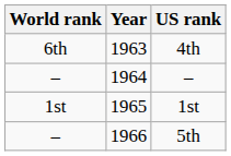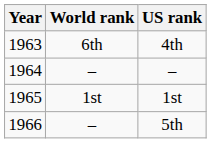 <table class=wikitable>
 <tr>
+<th>Year</th>
 <th>World rank</th>
-<th>Year</th>
 <th>US rank</th>
 </tr>
 <tr>
+<td>1963</td>
 <td align="center">6th</td>
-<td>1963</td>
 <td align="center">4th</td>
 </tr>
 <tr>
+<td>1964</td>
 <td align="center">–</td>
-<td>1964</td>
 <td align="center">–</td>
 </tr>
 <tr>
+<td>1965</td>
 <td align="center">1st</td>
-<td>1965</td>
 <td align="center">1st</td>
 </tr>
 <tr>
+<td>1966</td>
 <td align="center">–</td>
-<td>1966</td>
 <td align="center">5th</td>
 </tr>
 </table>
